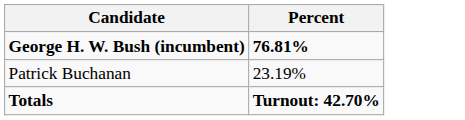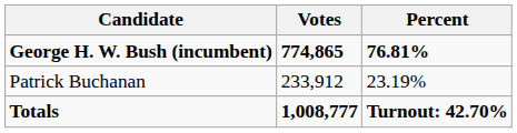 <table class="wikitable">
 <tr>
 <th>Candidate</th>
+<th>Votes</th>
 <th>Percent</th>
 </tr>
 <tr>
 <td><strong>George H. W. Bush</strong> <strong>(incumbent)</strong></td>
+<td><strong>774,865</strong></td>
 <td><strong>76.81%</strong></td>
 </tr>
 <tr>
 <td>Patrick Buchanan</td>
+<td>233,912</td>
 <td>23.19%</td>
 </tr>
 <tr>
 <td><strong>Totals</strong></td>
+<td><strong>1,008,777</strong></td>
 <td><strong>Turnout: 42.70%</strong></td>
 </tr>
 </table>
